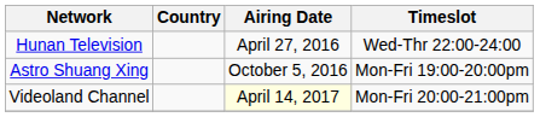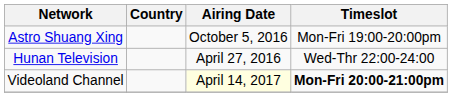 <table class="wikitable" style="text-align:center">
 <tr>
 <th>Network</th>
 <th>Country</th>
 <th>Airing Date</th>
 <th>Timeslot</th>
 </tr>
 <tr>
+<td><a href='#'>Astro Shuang Xing</a></td>
+<td></td>
+<td>October 5, 2016</td>
+<td>Mon-Fri 19:00-20:00pm</td>
+</tr>
+<tr>
 <td><a href='#'>Hunan Television</a></td>
 <td></td>
 <td>April 27, 2016</td>
 <td>Wed-Thr 22:00-24:00</td>
 </tr>
 <tr>
-<td><a href='#'>Astro Shuang Xing</a></td>
-<td></td>
-<td>October 5, 2016</td>
-<td>Mon-Fri 19:00-20:00pm</td>
-</tr>
-<tr>
 <td>Videoland Channel</td>
 <td></td>
 <td style="background: lightyellow;">April 14, 2017</td>
-<td>Mon-Fri 20:00-21:00pm</td>
+<td><strong>Mon-Fri 20:00-21:00pm</strong></td>
 </tr>
 <tr>
 </tr>
 </table>
